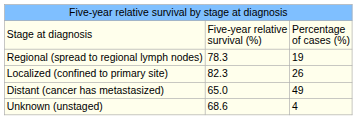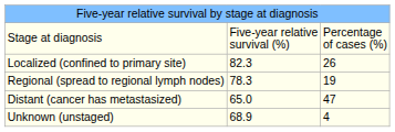 <table class="wikitable">
 <tr>
 <td colspan="3;" style="text-align:center;" bgcolor="#7fbfff">Five-year relative survival by stage at diagnosis</td>
 </tr>
 <tr>
 <td style=align="center;" bgcolor="#ffffec">Stage at diagnosis</td>
 <td style=align="center;" bgcolor="#ffffec">Five-year relative<br>survival (%)</td>
 <td style=align="center;" bgcolor="#ffffec">Percentage<br>of cases (%)</td>
 </tr>
 <tr>
+<td style=align="center;" bgcolor="#ffffec">Localized (confined to primary site)</td>
+<td style=align="center;" bgcolor="#ffffec">82.3</td>
+<td style=align="center;" bgcolor="#ffffec">26</td>
+</tr>
+<tr>
 <td style=align="center;" bgcolor="#ffffec">Regional (spread to regional lymph nodes)</td>
 <td style=align="center;" bgcolor="#ffffec">78.3</td>
 <td style=align="center;" bgcolor="#ffffec">19</td>
 </tr>
 <tr>
-<td style=align="center;" bgcolor="#ffffec">Localized (confined to primary site)</td>
-<td style=align="center;" bgcolor="#ffffec">82.3</td>
-<td style=align="center;" bgcolor="#ffffec">26</td>
-</tr>
-<tr>
 <td style=align="center;" bgcolor="#ffffec">Distant (cancer has metastasized)</td>
 <td style=align="center;" bgcolor="#ffffec">65.0</td>
-<td style=align="center;" bgcolor="#ffffec">49</td>
+<td style=align="center;" bgcolor="#ffffec">47</td>
 </tr>
 <tr>
 <td style=align="center;" bgcolor="#ffffec">Unknown (unstaged)</td>
-<td style=align="center;" bgcolor="#ffffec">68.6</td>
+<td style=align="center;" bgcolor="#ffffec">68.9</td>
 <td style=align="center;" bgcolor="#ffffec">4</td>
 </tr>
 </table>
